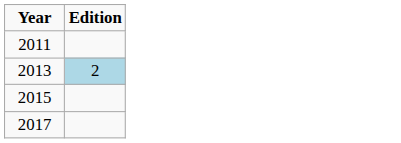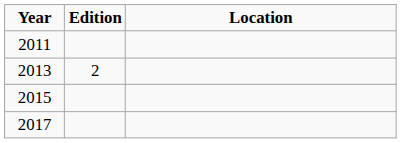 <table class="wikitable">
 <tr>
 <td align="center" width="50"><strong>Year</strong></td>
 <td align="center" width="20"><strong>Edition</strong></td>
+<td align="center" width="250"><strong>Location</strong></td>
 </tr>
 <tr>
 <td align="center">2011</td>
 <td align="center"></td>
+<td></td>
 </tr>
 <tr>
 <td align="center">2013</td>
-<td align="center" style="background: lightblue;">2</td>
+<td align="center">2</td>
+<td></td>
 </tr>
 <tr>
 <td align="center">2015</td>
 <td align="center"></td>
+<td></td>
 </tr>
 <tr>
 <td align="center">2017</td>
 <td align="center"></td>
+<td></td>
 </tr>
 </table>
